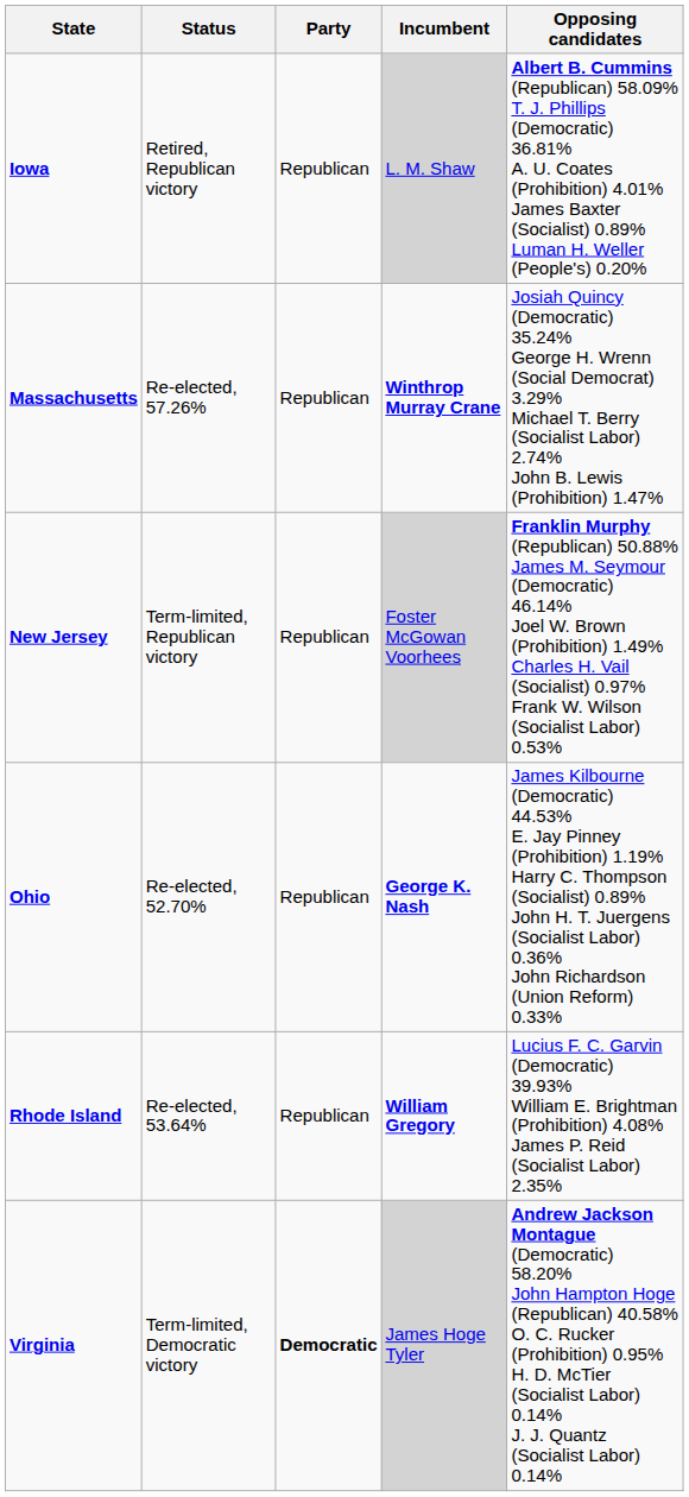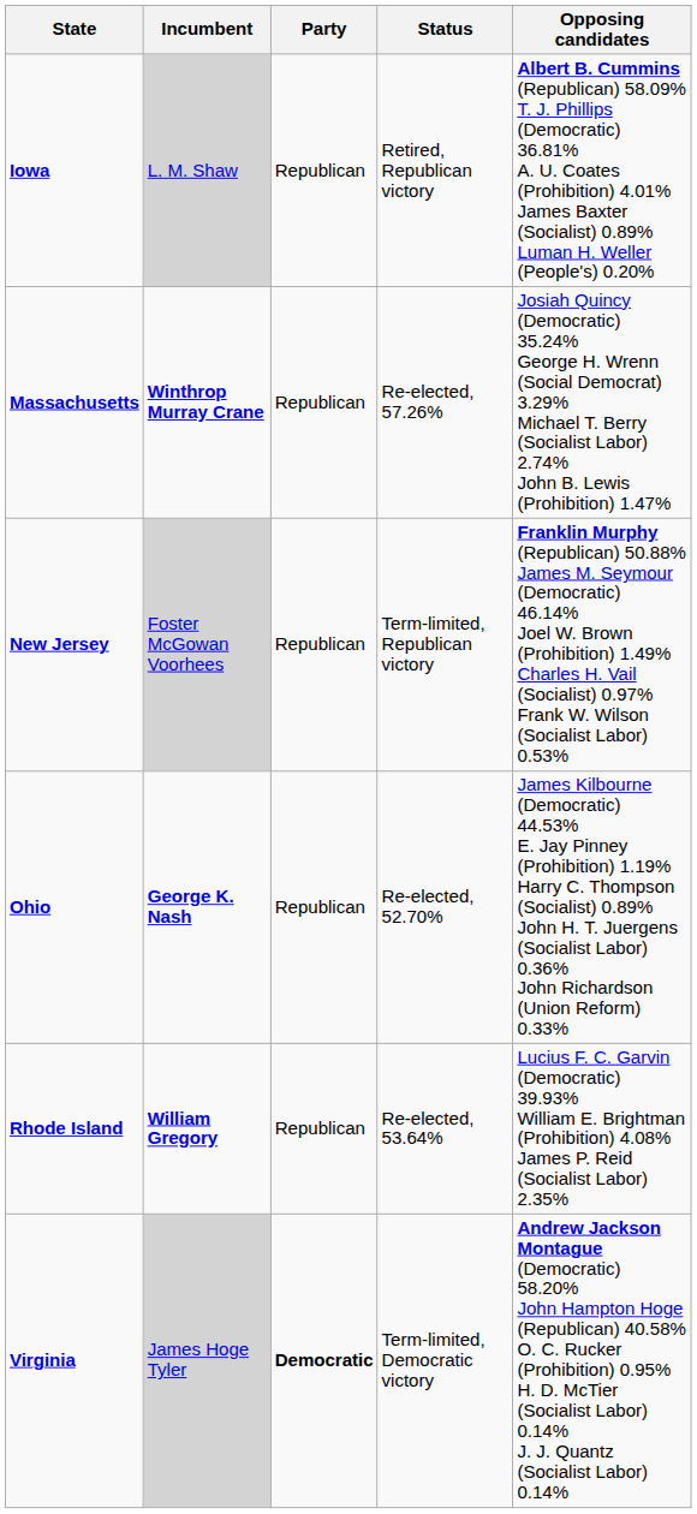 <table class="wikitable">
 <tr>
 <th>State</th>
+<th>Incumbent</th>
+<th>Party</th>
 <th>Status</th>
-<th>Party</th>
-<th>Incumbent</th>
 <th>Opposing candidates</th>
 </tr>
 <tr>
 <td><strong><a href='#'>Iowa</a></strong></td>
+<td bgcolor="lightgrey"><a href='#'>L. M. Shaw</a></td>
+<td>Republican</td>
 <td>Retired, Republican victory</td>
-<td>Republican</td>
-<td bgcolor="lightgrey"><a href='#'>L. M. Shaw</a></td>
 <td><strong><a href='#'>Albert B. Cummins</a></strong> (Republican) 58.09%<br><a href='#'>T. J. Phillips</a> (Democratic) 36.81%<br>A. U. Coates (Prohibition) 4.01%<br>James Baxter (Socialist) 0.89%<br><a href='#'>Luman H. Weller</a> (People's) 0.20%<br></td>
 </tr>
 <tr>
 <td><strong><a href='#'>Massachusetts</a></strong></td>
+<td><strong><a href='#'>Winthrop Murray Crane</a></strong></td>
+<td>Republican</td>
 <td>Re-elected, 57.26%</td>
-<td>Republican</td>
-<td><strong><a href='#'>Winthrop Murray Crane</a></strong></td>
 <td><a href='#'>Josiah Quincy</a> (Democratic) 35.24%<br>George H. Wrenn (Social Democrat) 3.29%<br>Michael T. Berry (Socialist Labor) 2.74%<br>John B. Lewis (Prohibition) 1.47%<br></td>
 </tr>
 <tr>
 <td><strong><a href='#'>New Jersey</a></strong></td>
+<td bgcolor="lightgrey"><a href='#'>Foster McGowan Voorhees</a></td>
+<td>Republican</td>
 <td>Term-limited, Republican victory</td>
-<td>Republican</td>
-<td bgcolor="lightgrey"><a href='#'>Foster McGowan Voorhees</a></td>
 <td><strong><a href='#'>Franklin Murphy</a></strong> (Republican) 50.88%<br><a href='#'>James M. Seymour</a> (Democratic) 46.14%<br>Joel W. Brown (Prohibition) 1.49%<br><a href='#'>Charles H. Vail</a> (Socialist) 0.97%<br>Frank W. Wilson (Socialist Labor) 0.53%<br></td>
 </tr>
 <tr>
 <td><strong><a href='#'>Ohio</a></strong></td>
+<td><strong><a href='#'>George K. Nash</a></strong></td>
+<td>Republican</td>
 <td>Re-elected, 52.70%</td>
-<td>Republican</td>
-<td><strong><a href='#'>George K. Nash</a></strong></td>
 <td><a href='#'>James Kilbourne</a> (Democratic) 44.53%<br>E. Jay Pinney (Prohibition) 1.19%<br>Harry C. Thompson (Socialist) 0.89%<br>John H. T. Juergens (Socialist Labor) 0.36%<br>John Richardson (Union Reform) 0.33%<br></td>
 </tr>
 <tr>
 <td><strong><a href='#'>Rhode Island</a></strong></td>
+<td><strong><a href='#'>William Gregory</a></strong></td>
+<td>Republican</td>
 <td>Re-elected, 53.64%</td>
-<td>Republican</td>
-<td><strong><a href='#'>William Gregory</a></strong></td>
 <td><a href='#'>Lucius F. C. Garvin</a> (Democratic) 39.93%<br>William E. Brightman (Prohibition) 4.08%<br>James P. Reid (Socialist Labor) 2.35%<br></td>
 </tr>
 <tr>
 <td><strong><a href='#'>Virginia</a></strong></td>
+<td bgcolor="lightgrey"><a href='#'>James Hoge Tyler</a></td>
+<td><strong>Democratic</strong></td>
 <td>Term-limited, Democratic victory</td>
-<td><strong>Democratic</strong></td>
-<td bgcolor="lightgrey"><a href='#'>James Hoge Tyler</a></td>
 <td><strong><a href='#'>Andrew Jackson Montague</a></strong> (Democratic) 58.20%<br><a href='#'>John Hampton Hoge</a> (Republican) 40.58%<br>O. C. Rucker (Prohibition) 0.95%<br>H. D. McTier (Socialist Labor) 0.14%<br>J. J. Quantz (Socialist Labor) 0.14%<br></td>
 </tr>
 </table>
